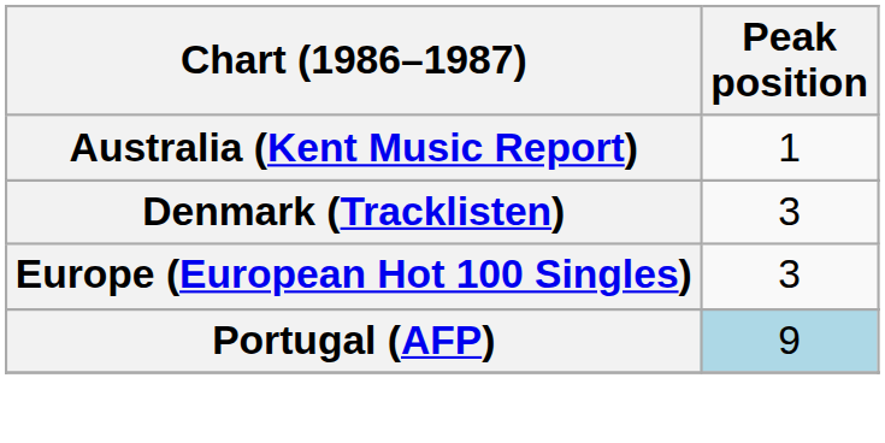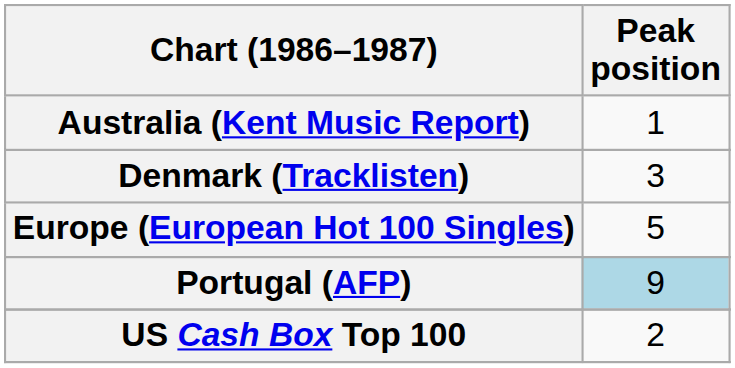 <table class="wikitable sortable plainrowheaders" style="text-align:center">
 <tr>
 <th scope="col">Chart (1986–1987)</th>
 <th scope="col">Peak<br>position</th>
 </tr>
 <tr>
 <th scope="row">Australia (<a href='#'>Kent Music Report</a>)</th>
 <td>1</td>
 </tr>
 <tr>
 </tr>
 <tr>
 </tr>
 <tr>
 </tr>
 <tr>
 <th scope="row">Denmark (<a href='#'>Tracklisten</a>)</th>
 <td>3</td>
 </tr>
 <tr>
 <th scope="row">Europe (<a href='#'>European Hot 100 Singles</a>)</th>
-<td>3</td>
+<td>5</td>
 </tr>
 <tr>
 </tr>
 <tr>
 </tr>
 <tr>
 </tr>
 <tr>
 </tr>
 <tr>
 </tr>
 <tr>
 </tr>
 <tr>
 <th scope="row">Portugal (<a href='#'>AFP</a>)</th>
 <td style="background: lightblue;">9</td>
 </tr>
 <tr>
 </tr>
 <tr>
 </tr>
 <tr>
 </tr>
 <tr>
 </tr>
 <tr>
 </tr>
 <tr>
 </tr>
 <tr>
+<th scope="row">US <em><a href='#'>Cash Box</a></em> Top 100</th>
+<td>2</td>
+</tr>
+<tr>
 </tr>
 </table>
